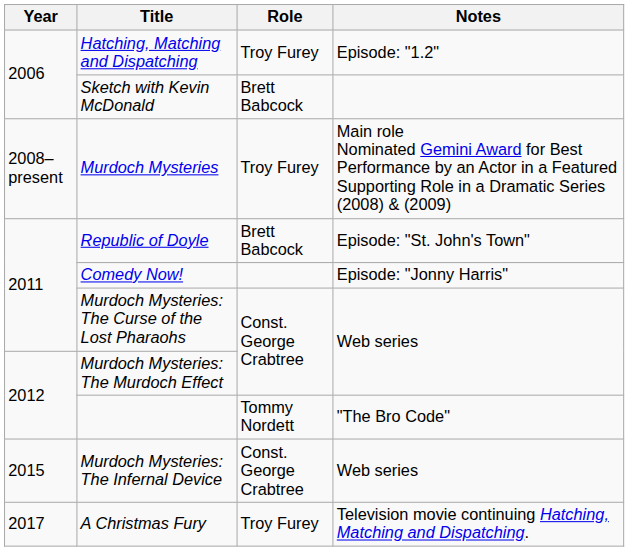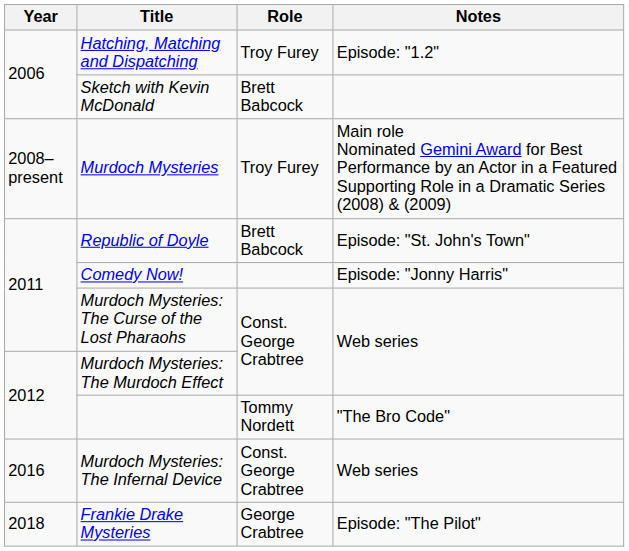 <table class="wikitable sortable">
 <tr>
 <th>Year</th>
 <th>Title</th>
 <th>Role</th>
 <th class="unsortable">Notes</th>
 </tr>
 <tr>
 <td rowspan=2>2006</td>
 <td><em><a href='#'>Hatching, Matching and Dispatching</a></em></td>
 <td>Troy Furey</td>
 <td>Episode: "1.2"</td>
 </tr>
 <tr>
 <td><em>Sketch with Kevin McDonald</em></td>
 <td>Brett Babcock</td>
 <td></td>
 </tr>
 <tr>
 <td>2008–present</td>
 <td><em><a href='#'>Murdoch Mysteries</a></em></td>
 <td>Troy Furey</td>
 <td>Main role<br>Nominated  <a href='#'>Gemini Award</a> for Best Performance by an Actor in a Featured Supporting Role in a Dramatic Series (2008) & (2009)</td>
 </tr>
 <tr>
 <td rowspan=3>2011</td>
 <td><em><a href='#'>Republic of Doyle</a></em></td>
 <td>Brett Babcock</td>
 <td>Episode: "St. John's Town"</td>
 </tr>
 <tr>
 <td><em><a href='#'>Comedy Now!</a></em></td>
 <td></td>
 <td>Episode: "Jonny Harris"</td>
 </tr>
 <tr>
 <td><em>Murdoch Mysteries: The Curse of the Lost Pharaohs</em></td>
 <td rowspan=2>Const. George Crabtree</td>
 <td rowspan=2>Web series</td>
 </tr>
 <tr>
 <td rowspan=2>2012</td>
 <td><em>Murdoch Mysteries: The Murdoch Effect</em></td>
 </tr>
 <tr>
 <td><em></em></td>
 <td>Tommy Nordett</td>
 <td>"The Bro Code"</td>
 </tr>
 <tr>
-<td>2015</td>
+<td>2016</td>
 <td><em>Murdoch Mysteries: The Infernal Device</em></td>
 <td>Const. George Crabtree</td>
 <td>Web series</td>
 </tr>
 <tr>
-<td>2017</td>
-<td data-sort-value="Christmas Fury, A"><em>A Christmas Fury</em></td>
-<td>Troy Furey</td>
-<td>Television movie continuing <em><a href='#'>Hatching, Matching and Dispatching</a></em>.</td>
+<td>2018</td>
+<td><em><a href='#'>Frankie Drake Mysteries</a></em></td>
+<td>George Crabtree</td>
+<td>Episode: "The Pilot"</td>
 </tr>
 </table>
